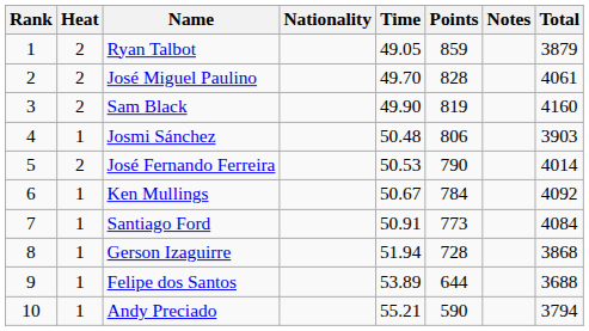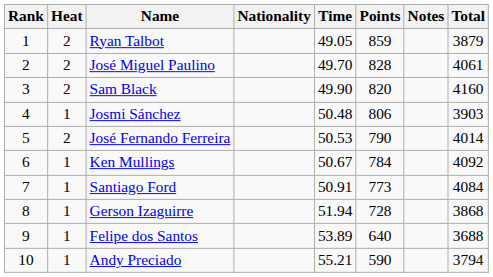 <table class="wikitable sortable" style="text-align:center">
 <tr>
 <th>Rank</th>
 <th>Heat</th>
 <th>Name</th>
 <th>Nationality</th>
 <th>Time</th>
 <th>Points</th>
 <th>Notes</th>
 <th>Total</th>
 </tr>
 <tr>
 <td>1</td>
 <td>2</td>
 <td align=left><a href='#'>Ryan Talbot</a></td>
 <td align=left></td>
 <td>49.05</td>
 <td>859</td>
 <td></td>
 <td>3879</td>
 </tr>
 <tr>
 <td>2</td>
 <td>2</td>
 <td align=left><a href='#'>José Miguel Paulino</a></td>
 <td align=left></td>
 <td>49.70</td>
 <td>828</td>
 <td></td>
 <td>4061</td>
 </tr>
 <tr>
 <td>3</td>
 <td>2</td>
 <td align=left><a href='#'>Sam Black</a></td>
 <td align=left></td>
 <td>49.90</td>
-<td>819</td>
+<td>820</td>
 <td></td>
 <td>4160</td>
 </tr>
 <tr>
 <td>4</td>
 <td>1</td>
 <td align=left><a href='#'>Josmi Sánchez</a></td>
 <td align=left></td>
 <td>50.48</td>
 <td>806</td>
 <td></td>
 <td>3903</td>
 </tr>
 <tr>
 <td>5</td>
 <td>2</td>
 <td align=left><a href='#'>José Fernando Ferreira</a></td>
 <td align=left></td>
 <td>50.53</td>
 <td>790</td>
 <td></td>
 <td>4014</td>
 </tr>
 <tr>
 <td>6</td>
 <td>1</td>
 <td align=left><a href='#'>Ken Mullings</a></td>
 <td align=left></td>
 <td>50.67</td>
 <td>784</td>
 <td></td>
 <td>4092</td>
 </tr>
 <tr>
 <td>7</td>
 <td>1</td>
 <td align=left><a href='#'>Santiago Ford</a></td>
 <td align=left></td>
 <td>50.91</td>
 <td>773</td>
 <td></td>
 <td>4084</td>
 </tr>
 <tr>
 <td>8</td>
 <td>1</td>
 <td align=left><a href='#'>Gerson Izaguirre</a></td>
 <td align=left></td>
 <td>51.94</td>
 <td>728</td>
 <td></td>
 <td>3868</td>
 </tr>
 <tr>
 <td>9</td>
 <td>1</td>
 <td align=left><a href='#'>Felipe dos Santos</a></td>
 <td align=left></td>
 <td>53.89</td>
-<td>644</td>
+<td>640</td>
 <td></td>
 <td>3688</td>
 </tr>
 <tr>
 <td>10</td>
 <td>1</td>
 <td align=left><a href='#'>Andy Preciado</a></td>
 <td align=left></td>
 <td>55.21</td>
 <td>590</td>
 <td></td>
 <td>3794</td>
 </tr>
 </table>
